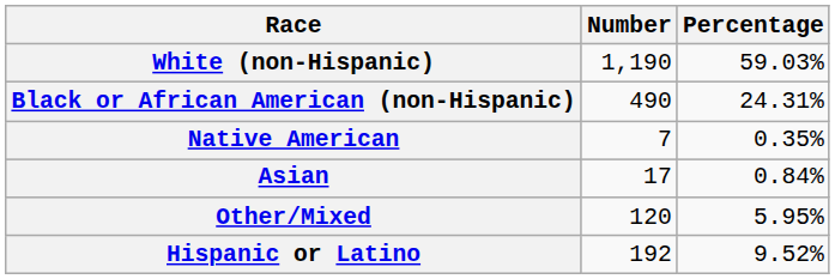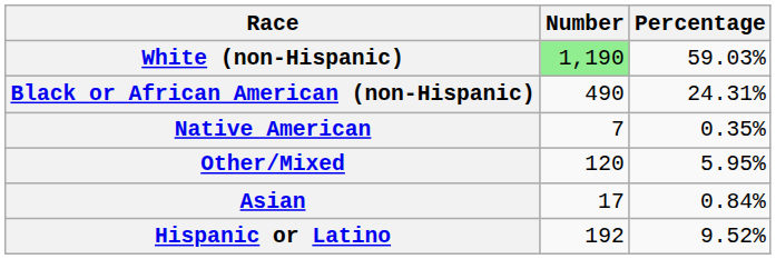 <table class="wikitable" style="text-align:right">
 <tr>
 <th scope="col">Race</th>
 <th scope="col">Number</th>
 <th scope="col">Percentage</th>
 </tr>
 <tr>
 <th scope="row"><a href='#'>White</a> (non-Hispanic)</th>
-<td>1,190</td>
+<td style="background: lightgreen;">1,190</td>
 <td>59.03%</td>
 </tr>
 <tr>
 <th scope="row"><a href='#'>Black or African American</a> (non-Hispanic)</th>
 <td>490</td>
 <td>24.31%</td>
 </tr>
 <tr>
 <th scope="row"><a href='#'>Native American</a></th>
 <td>7</td>
 <td>0.35%</td>
 </tr>
 <tr>
+<th scope="row"><a href='#'>Other/Mixed</a></th>
+<td>120</td>
+<td>5.95%</td>
+</tr>
+<tr>
 <th scope="row"><a href='#'>Asian</a></th>
 <td>17</td>
 <td>0.84%</td>
-</tr>
-<tr>
-<th scope="row"><a href='#'>Other/Mixed</a></th>
-<td>120</td>
-<td>5.95%</td>
 </tr>
 <tr>
 <th scope="row"><a href='#'>Hispanic</a> or <a href='#'>Latino</a></th>
 <td>192</td>
 <td>9.52%</td>
 </tr>
 </table>
